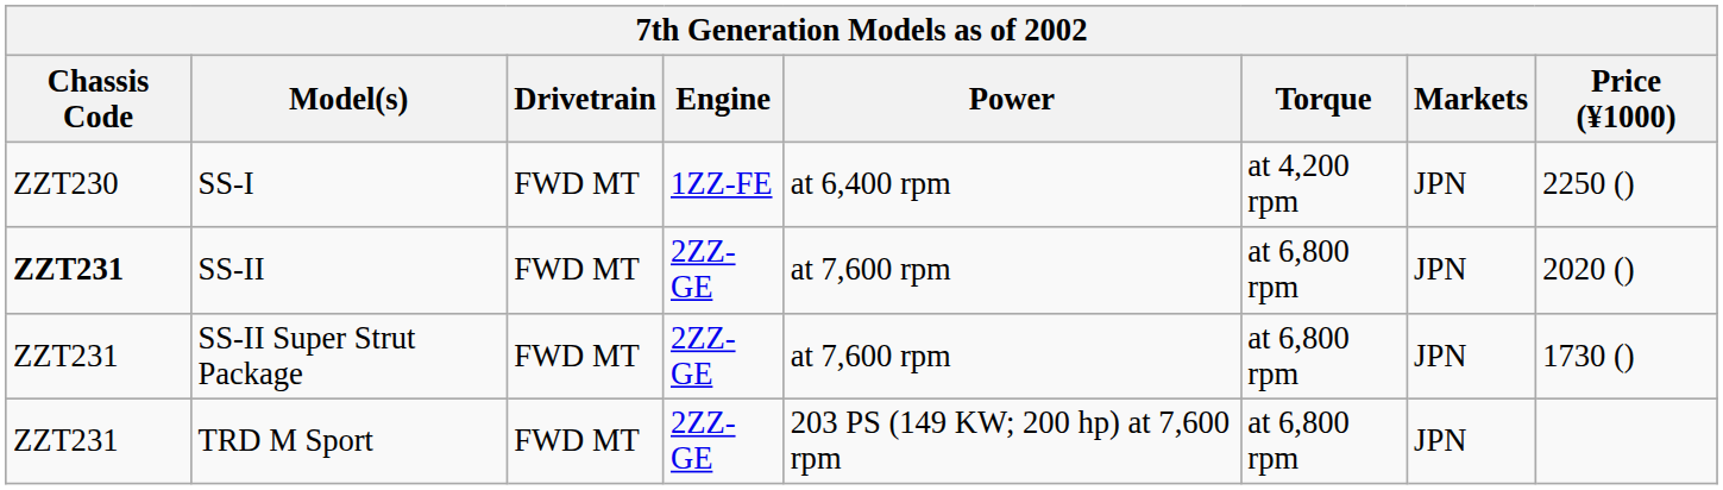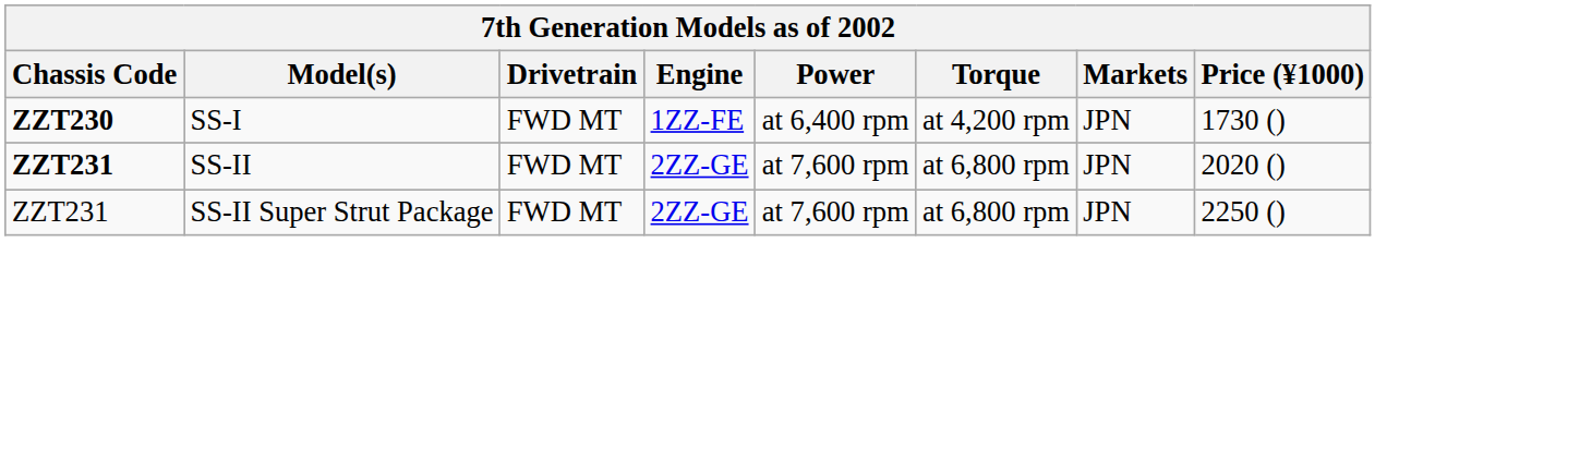 <table class="wikitable">
 <tr>
 <th colspan="8">7th Generation Models as of 2002</th>
 </tr>
 <tr>
 <th>Chassis Code</th>
 <th>Model(s)</th>
 <th>Drivetrain</th>
 <th>Engine</th>
 <th>Power</th>
 <th>Torque</th>
 <th>Markets</th>
 <th>Price (¥1000)</th>
 </tr>
 <tr>
-<td>ZZT230</td>
+<td><strong>ZZT230</strong></td>
 <td>SS-I</td>
 <td>FWD MT</td>
 <td><a href='#'>1ZZ-FE</a></td>
 <td> at 6,400 rpm</td>
 <td> at 4,200 rpm</td>
 <td>JPN</td>
-<td>2250 ()</td>
+<td>1730 ()</td>
 </tr>
 <tr>
 <td><strong>ZZT231</strong></td>
 <td>SS-II</td>
 <td>FWD MT</td>
 <td><a href='#'>2ZZ-GE</a></td>
 <td> at 7,600 rpm</td>
 <td> at 6,800 rpm</td>
 <td>JPN</td>
 <td>2020 ()</td>
 </tr>
 <tr>
 <td>ZZT231</td>
 <td>SS-II Super Strut Package</td>
 <td>FWD MT</td>
 <td><a href='#'>2ZZ-GE</a></td>
 <td> at 7,600 rpm</td>
 <td> at 6,800 rpm</td>
 <td>JPN</td>
-<td>1730 ()</td>
-</tr>
-<tr>
-<td>ZZT231</td>
-<td>TRD M Sport</td>
-<td>FWD MT</td>
-<td><a href='#'>2ZZ-GE</a></td>
-<td>203 PS (149 KW; 200 hp) at 7,600 rpm</td>
-<td> at 6,800 rpm</td>
-<td>JPN</td>
-<td></td>
+<td>2250 ()</td>
 </tr>
 </table>
